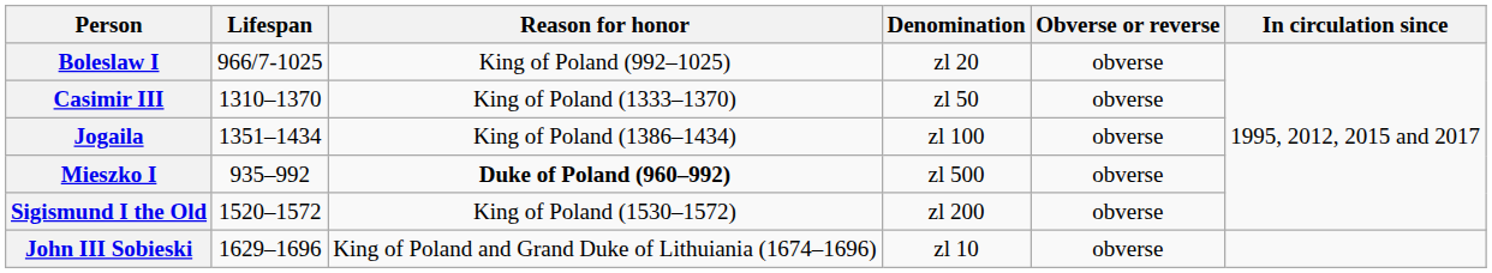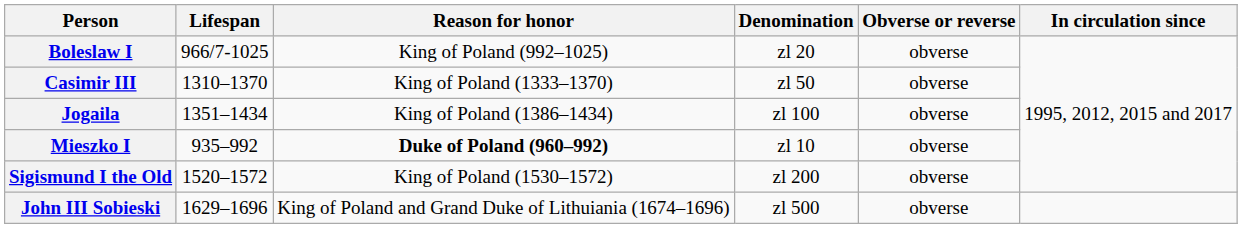 <table class="wikitable" style="font-size: 95%; text-align:center;">
 <tr>
 <th>Person</th>
 <th>Lifespan</th>
 <th>Reason for honor</th>
 <th>Denomination</th>
 <th>Obverse or reverse</th>
 <th>In circulation since</th>
 </tr>
 <tr>
 <th><a href='#'>Boleslaw I</a></th>
 <td>966/7-1025</td>
 <td>King of Poland (992–1025)</td>
 <td>zl 20</td>
 <td>obverse</td>
 <td rowspan="5">1995, 2012, 2015 and 2017</td>
 </tr>
 <tr>
 <th><a href='#'>Casimir III</a></th>
 <td>1310–1370</td>
 <td>King of Poland (1333–1370)</td>
 <td>zl 50</td>
 <td>obverse</td>
 </tr>
 <tr>
 <th><a href='#'>Jogaila</a></th>
 <td>1351–1434</td>
 <td>King of Poland (1386–1434)</td>
 <td>zl 100</td>
 <td>obverse</td>
 </tr>
 <tr>
 <th><a href='#'>Mieszko I</a></th>
 <td>935–992</td>
 <td><strong>Duke of Poland (960–992)</strong></td>
-<td>zl 500</td>
+<td>zl 10</td>
 <td>obverse</td>
 </tr>
 <tr>
 <th><a href='#'>Sigismund I the Old</a></th>
 <td>1520–1572</td>
 <td>King of Poland (1530–1572)</td>
 <td>zl 200</td>
 <td>obverse</td>
 </tr>
 <tr>
 <th><a href='#'>John III Sobieski</a></th>
 <td>1629–1696</td>
 <td>King of Poland and Grand Duke of Lithuiania (1674–1696)</td>
-<td>zl 10</td>
+<td>zl 500</td>
 <td>obverse</td>
 </tr>
 </table>
